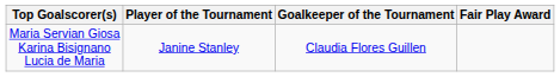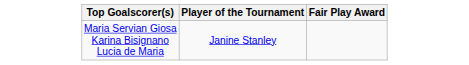 <table class=wikitable style="text-align:center; margin:auto">
 <tr>
 <th>Top Goalscorer(s)</th>
 <th>Player of the Tournament</th>
-<th>Goalkeeper of the Tournament</th>
 <th>Fair Play Award</th>
 </tr>
 <tr>
 <td> <a href='#'>Maria Servian Giosa</a><br> <a href='#'>Karina Bisignano</a><br> <a href='#'>Lucia de Maria</a></td>
 <td> <a href='#'>Janine Stanley</a></td>
-<td> <a href='#'>Claudia Flores Guillen</a></td>
 <td></td>
 </tr>
 </table>
